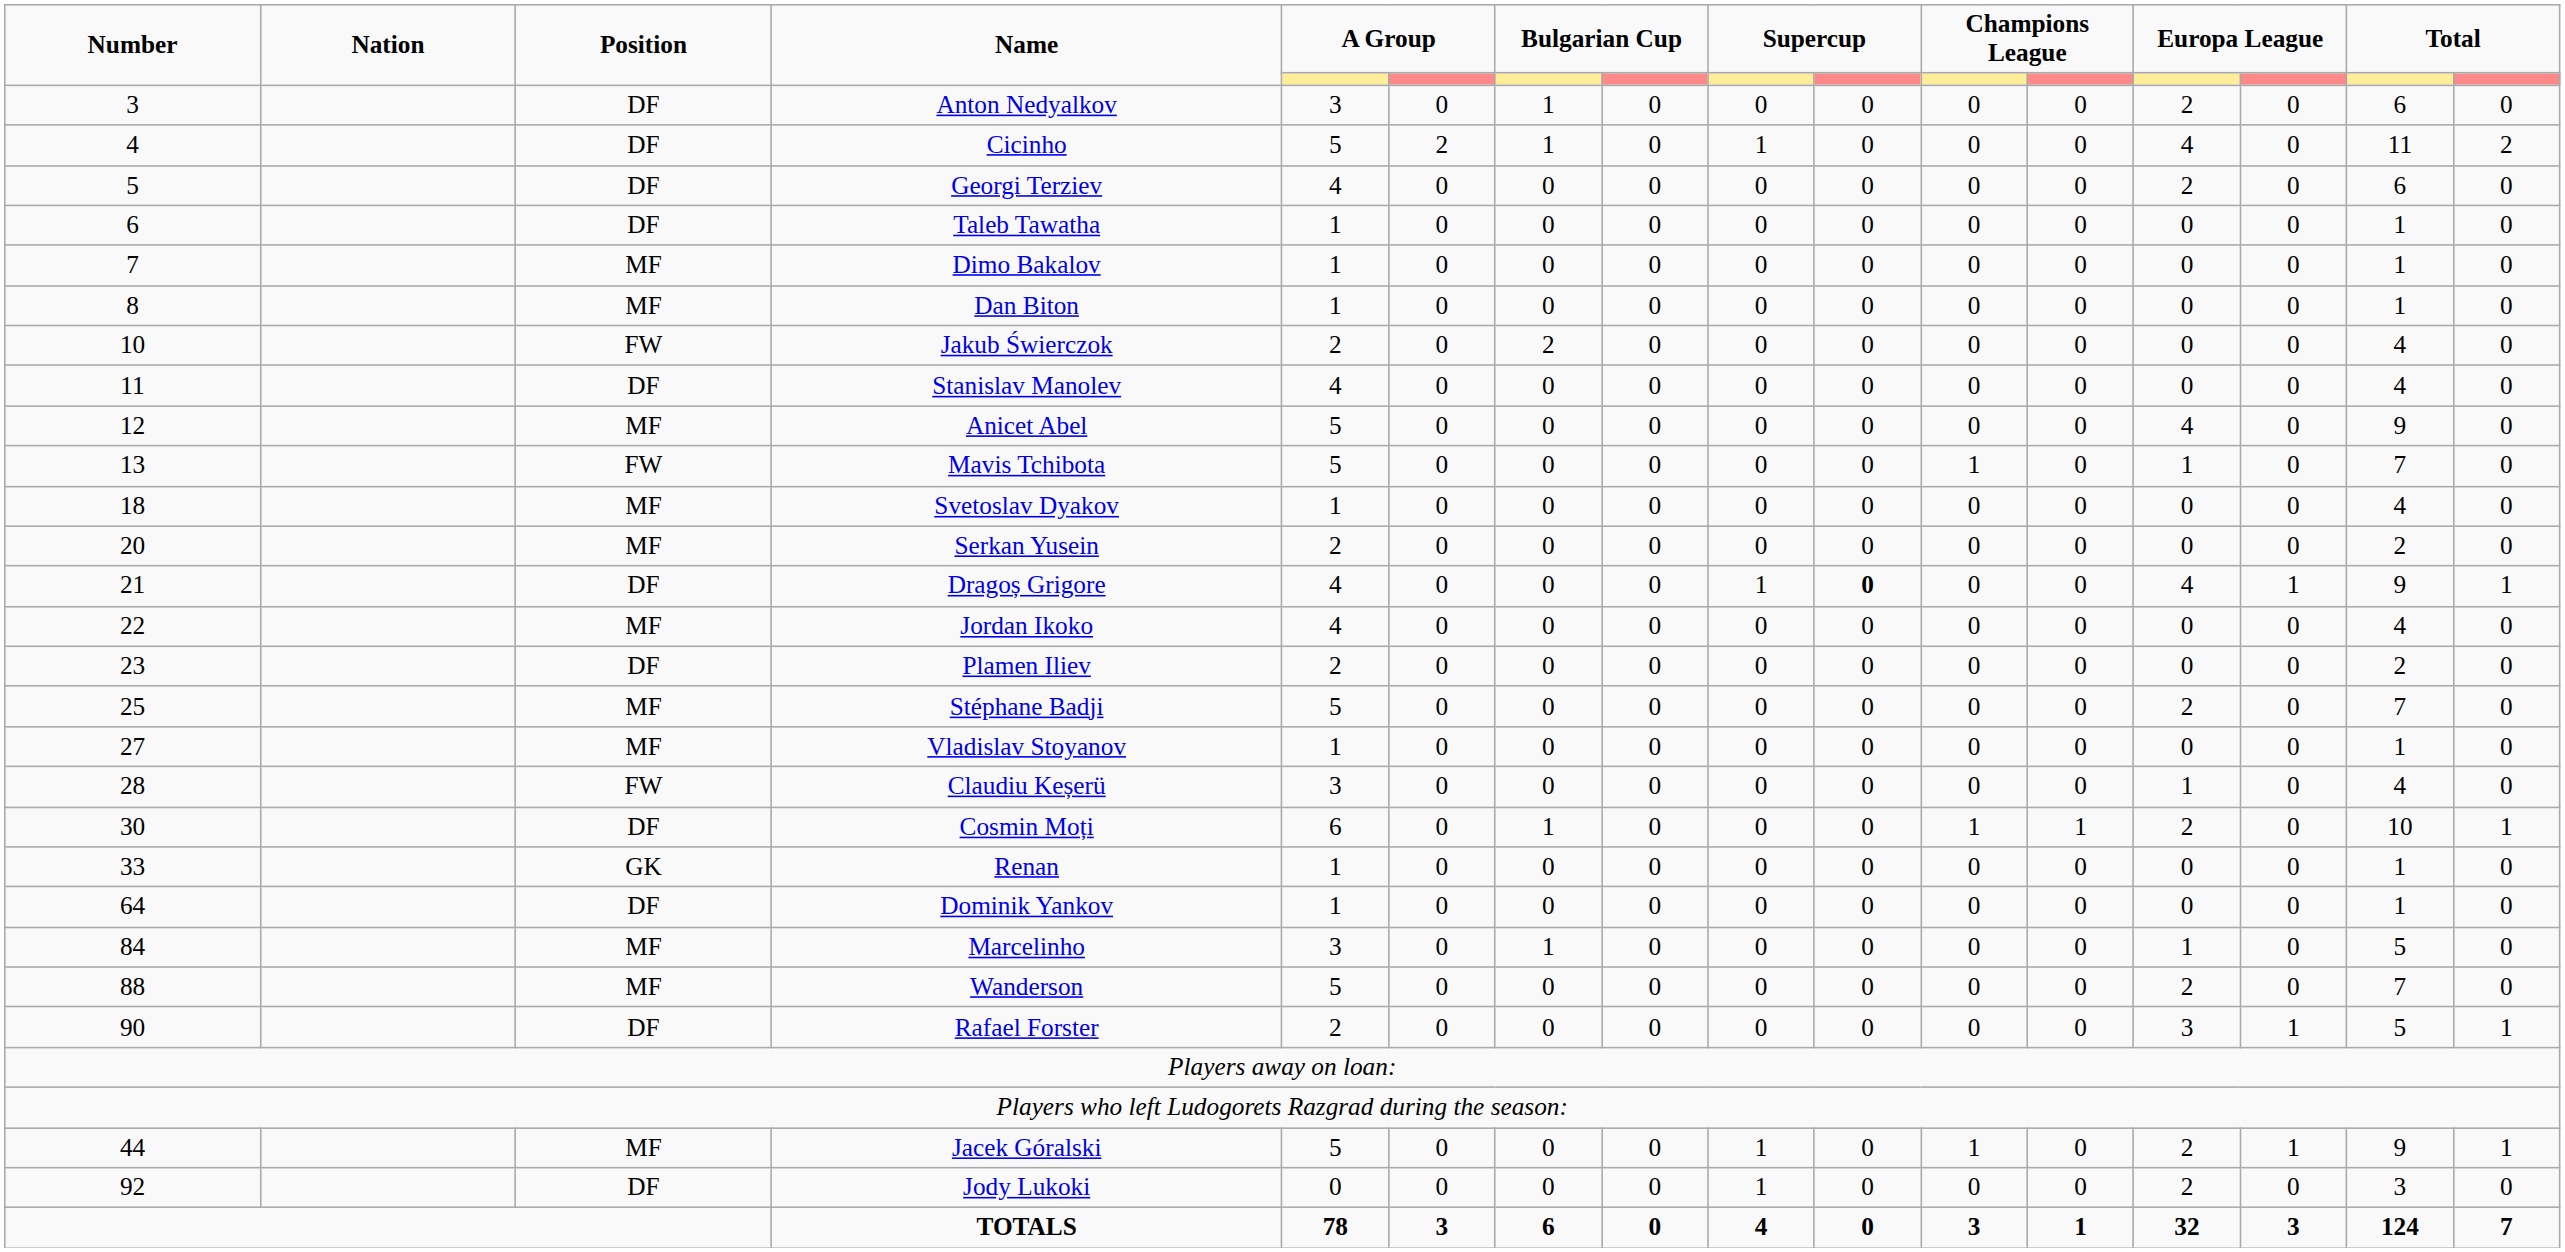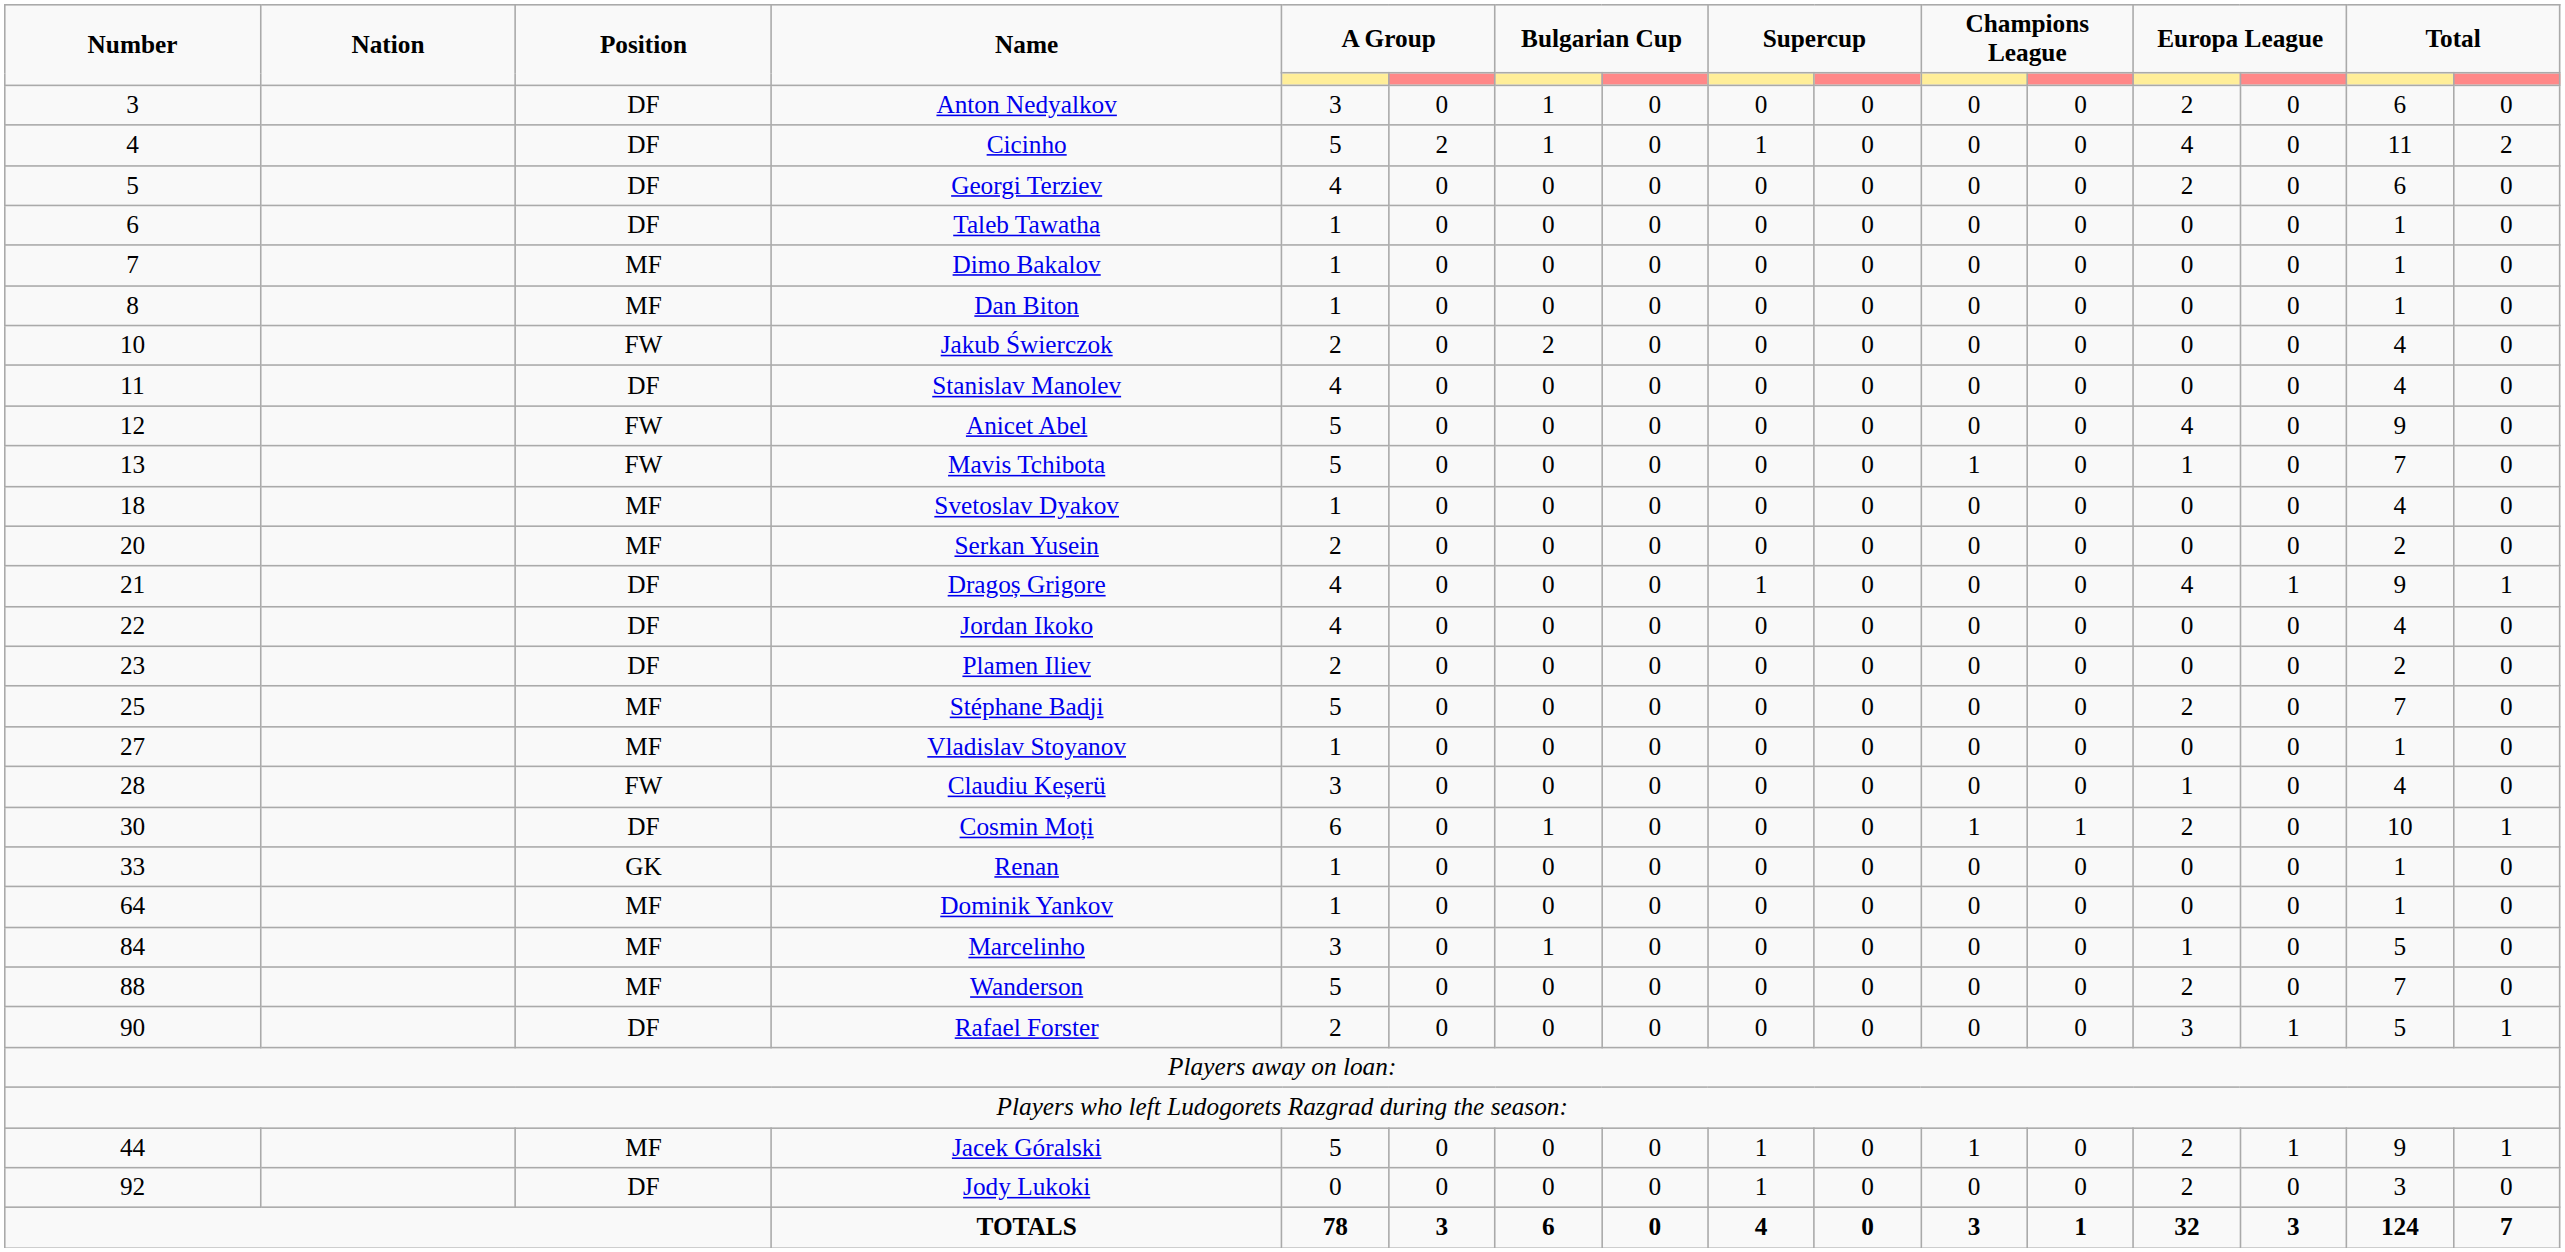 <table class="wikitable" style="font-size: 100%; text-align: center;">
 <tr>
 <td rowspan="2" width="10%" align="center"><strong>Number</strong></td>
 <td rowspan="2" width="10%" align="center"><strong>Nation</strong></td>
 <td rowspan="2" width="10%" align="center"><strong>Position</strong></td>
 <td rowspan="2" width="20%" align="center"><strong>Name</strong></td>
 <td colspan="2" align="center"><strong>A Group</strong></td>
 <td colspan="2" align="center"><strong>Bulgarian Cup</strong></td>
 <td colspan="2" align="center"><strong>Supercup</strong></td>
 <td colspan="2" align="center"><strong>Champions League</strong></td>
 <td colspan="2" align="center"><strong>Europa League</strong></td>
 <td colspan="2" align="center"><strong>Total</strong></td>
 </tr>
 <tr>
 <th width=60 style="background: #FFEE99"></th>
 <th width=60 style="background: #FF8888"></th>
 <th width=60 style="background: #FFEE99"></th>
 <th width=60 style="background: #FF8888"></th>
 <th width=60 style="background: #FFEE99"></th>
 <th width=60 style="background: #FF8888"></th>
 <th width=60 style="background: #FFEE99"></th>
 <th width=60 style="background: #FF8888"></th>
 <th width=60 style="background: #FFEE99"></th>
 <th width=60 style="background: #FF8888"></th>
 <th width=60 style="background: #FFEE99"></th>
 <th width=60 style="background: #FF8888"></th>
 </tr>
 <tr>
 <td>3</td>
 <td></td>
 <td>DF</td>
 <td><a href='#'>Anton Nedyalkov</a></td>
 <td>3</td>
 <td>0</td>
 <td>1</td>
 <td>0</td>
 <td>0</td>
 <td>0</td>
 <td>0</td>
 <td>0</td>
 <td>2</td>
 <td>0</td>
 <td>6</td>
 <td>0</td>
 </tr>
 <tr>
 <td>4</td>
 <td></td>
 <td>DF</td>
 <td><a href='#'>Cicinho</a></td>
 <td>5</td>
 <td>2</td>
 <td>1</td>
 <td>0</td>
 <td>1</td>
 <td>0</td>
 <td>0</td>
 <td>0</td>
 <td>4</td>
 <td>0</td>
 <td>11</td>
 <td>2</td>
 </tr>
 <tr>
 <td>5</td>
 <td></td>
 <td>DF</td>
 <td><a href='#'>Georgi Terziev</a></td>
 <td>4</td>
 <td>0</td>
 <td>0</td>
 <td>0</td>
 <td>0</td>
 <td>0</td>
 <td>0</td>
 <td>0</td>
 <td>2</td>
 <td>0</td>
 <td>6</td>
 <td>0</td>
 </tr>
 <tr>
 <td>6</td>
 <td></td>
 <td>DF</td>
 <td><a href='#'>Taleb Tawatha</a></td>
 <td>1</td>
 <td>0</td>
 <td>0</td>
 <td>0</td>
 <td>0</td>
 <td>0</td>
 <td>0</td>
 <td>0</td>
 <td>0</td>
 <td>0</td>
 <td>1</td>
 <td>0</td>
 </tr>
 <tr>
 <td>7</td>
 <td></td>
 <td>MF</td>
 <td><a href='#'>Dimo Bakalov</a></td>
 <td>1</td>
 <td>0</td>
 <td>0</td>
 <td>0</td>
 <td>0</td>
 <td>0</td>
 <td>0</td>
 <td>0</td>
 <td>0</td>
 <td>0</td>
 <td>1</td>
 <td>0</td>
 </tr>
 <tr>
 <td>8</td>
 <td></td>
 <td>MF</td>
 <td><a href='#'>Dan Biton</a></td>
 <td>1</td>
 <td>0</td>
 <td>0</td>
 <td>0</td>
 <td>0</td>
 <td>0</td>
 <td>0</td>
 <td>0</td>
 <td>0</td>
 <td>0</td>
 <td>1</td>
 <td>0</td>
 </tr>
 <tr>
 <td>10</td>
 <td></td>
 <td>FW</td>
 <td><a href='#'>Jakub Świerczok</a></td>
 <td>2</td>
 <td>0</td>
 <td>2</td>
 <td>0</td>
 <td>0</td>
 <td>0</td>
 <td>0</td>
 <td>0</td>
 <td>0</td>
 <td>0</td>
 <td>4</td>
 <td>0</td>
 </tr>
 <tr>
 <td>11</td>
 <td></td>
 <td>DF</td>
 <td><a href='#'>Stanislav Manolev</a></td>
 <td>4</td>
 <td>0</td>
 <td>0</td>
 <td>0</td>
 <td>0</td>
 <td>0</td>
 <td>0</td>
 <td>0</td>
 <td>0</td>
 <td>0</td>
 <td>4</td>
 <td>0</td>
 </tr>
 <tr>
 <td>12</td>
 <td></td>
-<td>MF</td>
+<td>FW</td>
 <td><a href='#'>Anicet Abel</a></td>
 <td>5</td>
 <td>0</td>
 <td>0</td>
 <td>0</td>
 <td>0</td>
 <td>0</td>
 <td>0</td>
 <td>0</td>
 <td>4</td>
 <td>0</td>
 <td>9</td>
 <td>0</td>
 </tr>
 <tr>
 <td>13</td>
 <td></td>
 <td>FW</td>
 <td><a href='#'>Mavis Tchibota</a></td>
 <td>5</td>
 <td>0</td>
 <td>0</td>
 <td>0</td>
 <td>0</td>
 <td>0</td>
 <td>1</td>
 <td>0</td>
 <td>1</td>
 <td>0</td>
 <td>7</td>
 <td>0</td>
 </tr>
 <tr>
 <td>18</td>
 <td></td>
 <td>MF</td>
 <td><a href='#'>Svetoslav Dyakov</a></td>
 <td>1</td>
 <td>0</td>
 <td>0</td>
 <td>0</td>
 <td>0</td>
 <td>0</td>
 <td>0</td>
 <td>0</td>
 <td>0</td>
 <td>0</td>
 <td>4</td>
 <td>0</td>
 </tr>
 <tr>
 <td>20</td>
 <td></td>
 <td>MF</td>
 <td><a href='#'>Serkan Yusein</a></td>
 <td>2</td>
 <td>0</td>
 <td>0</td>
 <td>0</td>
 <td>0</td>
 <td>0</td>
 <td>0</td>
 <td>0</td>
 <td>0</td>
 <td>0</td>
 <td>2</td>
 <td>0</td>
 </tr>
 <tr>
 <td>21</td>
 <td></td>
 <td>DF</td>
 <td><a href='#'>Dragoș Grigore</a></td>
 <td>4</td>
 <td>0</td>
 <td>0</td>
 <td>0</td>
 <td>1</td>
-<td><strong>0</strong></td>
+<td>0</td>
 <td>0</td>
 <td>0</td>
 <td>4</td>
 <td>1</td>
 <td>9</td>
 <td>1</td>
 </tr>
 <tr>
 <td>22</td>
 <td></td>
-<td>MF</td>
+<td>DF</td>
 <td><a href='#'>Jordan Ikoko</a></td>
 <td>4</td>
 <td>0</td>
 <td>0</td>
 <td>0</td>
 <td>0</td>
 <td>0</td>
 <td>0</td>
 <td>0</td>
 <td>0</td>
 <td>0</td>
 <td>4</td>
 <td>0</td>
 </tr>
 <tr>
 <td>23</td>
 <td></td>
 <td>DF</td>
 <td><a href='#'>Plamen Iliev</a></td>
 <td>2</td>
 <td>0</td>
 <td>0</td>
 <td>0</td>
 <td>0</td>
 <td>0</td>
 <td>0</td>
 <td>0</td>
 <td>0</td>
 <td>0</td>
 <td>2</td>
 <td>0</td>
 </tr>
 <tr>
 <td>25</td>
 <td></td>
 <td>MF</td>
 <td><a href='#'>Stéphane Badji</a></td>
 <td>5</td>
 <td>0</td>
 <td>0</td>
 <td>0</td>
 <td>0</td>
 <td>0</td>
 <td>0</td>
 <td>0</td>
 <td>2</td>
 <td>0</td>
 <td>7</td>
 <td>0</td>
 </tr>
 <tr>
 <td>27</td>
 <td></td>
 <td>MF</td>
 <td><a href='#'>Vladislav Stoyanov</a></td>
 <td>1</td>
 <td>0</td>
 <td>0</td>
 <td>0</td>
 <td>0</td>
 <td>0</td>
 <td>0</td>
 <td>0</td>
 <td>0</td>
 <td>0</td>
 <td>1</td>
 <td>0</td>
 </tr>
 <tr>
 <td>28</td>
 <td></td>
 <td>FW</td>
 <td><a href='#'>Claudiu Keșerü</a></td>
 <td>3</td>
 <td>0</td>
 <td>0</td>
 <td>0</td>
 <td>0</td>
 <td>0</td>
 <td>0</td>
 <td>0</td>
 <td>1</td>
 <td>0</td>
 <td>4</td>
 <td>0</td>
 </tr>
 <tr>
 <td>30</td>
 <td></td>
 <td>DF</td>
 <td><a href='#'>Cosmin Moți</a></td>
 <td>6</td>
 <td>0</td>
 <td>1</td>
 <td>0</td>
 <td>0</td>
 <td>0</td>
 <td>1</td>
 <td>1</td>
 <td>2</td>
 <td>0</td>
 <td>10</td>
 <td>1</td>
 </tr>
 <tr>
 <td>33</td>
 <td></td>
 <td>GK</td>
 <td><a href='#'>Renan</a></td>
 <td>1</td>
 <td>0</td>
 <td>0</td>
 <td>0</td>
 <td>0</td>
 <td>0</td>
 <td>0</td>
 <td>0</td>
 <td>0</td>
 <td>0</td>
 <td>1</td>
 <td>0</td>
 </tr>
 <tr>
 <td>64</td>
 <td></td>
-<td>DF</td>
+<td>MF</td>
 <td><a href='#'>Dominik Yankov</a></td>
 <td>1</td>
 <td>0</td>
 <td>0</td>
 <td>0</td>
 <td>0</td>
 <td>0</td>
 <td>0</td>
 <td>0</td>
 <td>0</td>
 <td>0</td>
 <td>1</td>
 <td>0</td>
 </tr>
 <tr>
 <td>84</td>
 <td></td>
 <td>MF</td>
 <td><a href='#'>Marcelinho</a></td>
 <td>3</td>
 <td>0</td>
 <td>1</td>
 <td>0</td>
 <td>0</td>
 <td>0</td>
 <td>0</td>
 <td>0</td>
 <td>1</td>
 <td>0</td>
 <td>5</td>
 <td>0</td>
 </tr>
 <tr>
 <td>88</td>
 <td></td>
 <td>MF</td>
 <td><a href='#'>Wanderson</a></td>
 <td>5</td>
 <td>0</td>
 <td>0</td>
 <td>0</td>
 <td>0</td>
 <td>0</td>
 <td>0</td>
 <td>0</td>
 <td>2</td>
 <td>0</td>
 <td>7</td>
 <td>0</td>
 </tr>
 <tr>
 <td>90</td>
 <td></td>
 <td>DF</td>
 <td><a href='#'>Rafael Forster</a></td>
 <td>2</td>
 <td>0</td>
 <td>0</td>
 <td>0</td>
 <td>0</td>
 <td>0</td>
 <td>0</td>
 <td>0</td>
 <td>3</td>
 <td>1</td>
 <td>5</td>
 <td>1</td>
 </tr>
 <tr>
 <td colspan="16"><em>Players away on loan:</em></td>
 </tr>
 <tr>
 <td colspan="16"><em>Players who left Ludogorets Razgrad during the season:</em></td>
 </tr>
 <tr>
 <td>44</td>
 <td></td>
 <td>MF</td>
 <td><a href='#'>Jacek Góralski</a></td>
 <td>5</td>
 <td>0</td>
 <td>0</td>
 <td>0</td>
 <td>1</td>
 <td>0</td>
 <td>1</td>
 <td>0</td>
 <td>2</td>
 <td>1</td>
 <td>9</td>
 <td>1</td>
 </tr>
 <tr>
 <td>92</td>
 <td></td>
 <td>DF</td>
 <td><a href='#'>Jody Lukoki</a></td>
 <td>0</td>
 <td>0</td>
 <td>0</td>
 <td>0</td>
 <td>1</td>
 <td>0</td>
 <td>0</td>
 <td>0</td>
 <td>2</td>
 <td>0</td>
 <td>3</td>
 <td>0</td>
 </tr>
 <tr>
 <td colspan="3"></td>
 <td><strong>TOTALS</strong></td>
 <td><strong>78</strong></td>
 <td><strong>3</strong></td>
 <td><strong>6</strong></td>
 <td><strong>0</strong></td>
 <td><strong>4</strong></td>
 <td><strong>0</strong></td>
 <td><strong>3</strong></td>
 <td><strong>1</strong></td>
 <td><strong>32</strong></td>
 <td><strong>3</strong></td>
 <td><strong>124</strong></td>
 <td><strong>7</strong></td>
 </tr>
 </table>
